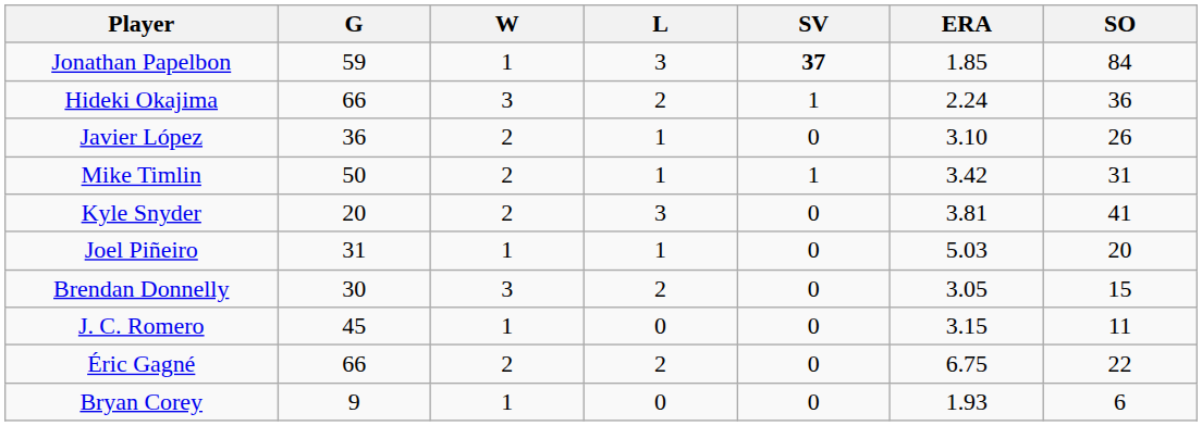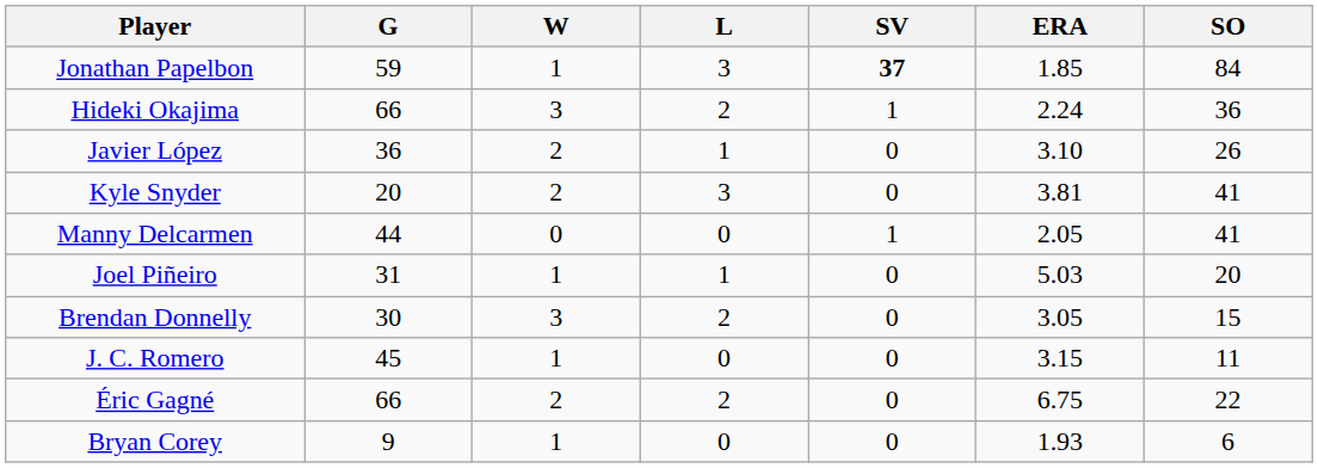 <table class="wikitable sortable">
 <tr>
 <th bgcolor="#DDDDFF" width="16%">Player</th>
 <th bgcolor="#DDDDFF" width="9%">G</th>
 <th bgcolor="#DDDDFF" width="9%">W</th>
 <th bgcolor="#DDDDFF" width="9%">L</th>
 <th bgcolor="#DDDDFF" width="9%">SV</th>
 <th bgcolor="#DDDDFF" width="9%">ERA</th>
 <th bgcolor="#DDDDFF" width="9%">SO</th>
 </tr>
 <tr align="center">
 <td><a href='#'>Jonathan Papelbon</a></td>
 <td>59</td>
 <td>1</td>
 <td>3</td>
 <td><strong>37</strong></td>
 <td>1.85</td>
 <td>84</td>
 </tr>
 <tr align=center>
 <td><a href='#'>Hideki Okajima</a></td>
 <td>66</td>
 <td>3</td>
 <td>2</td>
 <td>1</td>
 <td>2.24</td>
 <td>36</td>
 </tr>
 <tr align="center">
 <td><a href='#'>Javier López</a></td>
 <td>36</td>
 <td>2</td>
 <td>1</td>
 <td>0</td>
 <td>3.10</td>
 <td>26</td>
 </tr>
 <tr align="center">
-<td><a href='#'>Mike Timlin</a></td>
-<td>50</td>
-<td>2</td>
-<td>1</td>
-<td>1</td>
-<td>3.42</td>
-<td>31</td>
-</tr>
-<tr align="center">
 <td><a href='#'>Kyle Snyder</a></td>
 <td>20</td>
 <td>2</td>
 <td>3</td>
 <td>0</td>
 <td>3.81</td>
+<td>41</td>
+</tr>
+<tr align="center">
+<td><a href='#'>Manny Delcarmen</a></td>
+<td>44</td>
+<td>0</td>
+<td>0</td>
+<td>1</td>
+<td>2.05</td>
 <td>41</td>
 </tr>
 <tr align="center">
 <td><a href='#'>Joel Piñeiro</a></td>
 <td>31</td>
 <td>1</td>
 <td>1</td>
 <td>0</td>
 <td>5.03</td>
 <td>20</td>
 </tr>
 <tr align="center">
 <td><a href='#'>Brendan Donnelly</a></td>
 <td>30</td>
 <td>3</td>
 <td>2</td>
 <td>0</td>
 <td>3.05</td>
 <td>15</td>
 </tr>
 <tr align="center">
 <td><a href='#'>J. C. Romero</a></td>
 <td>45</td>
 <td>1</td>
 <td>0</td>
 <td>0</td>
 <td>3.15</td>
 <td>11</td>
 </tr>
 <tr align="center">
 <td><a href='#'>Éric Gagné</a></td>
 <td>66</td>
 <td>2</td>
 <td>2</td>
 <td>0</td>
 <td>6.75</td>
 <td>22</td>
 </tr>
 <tr align="center">
 <td><a href='#'>Bryan Corey</a></td>
 <td>9</td>
 <td>1</td>
 <td>0</td>
 <td>0</td>
 <td>1.93</td>
 <td>6</td>
 </tr>
 </table>
